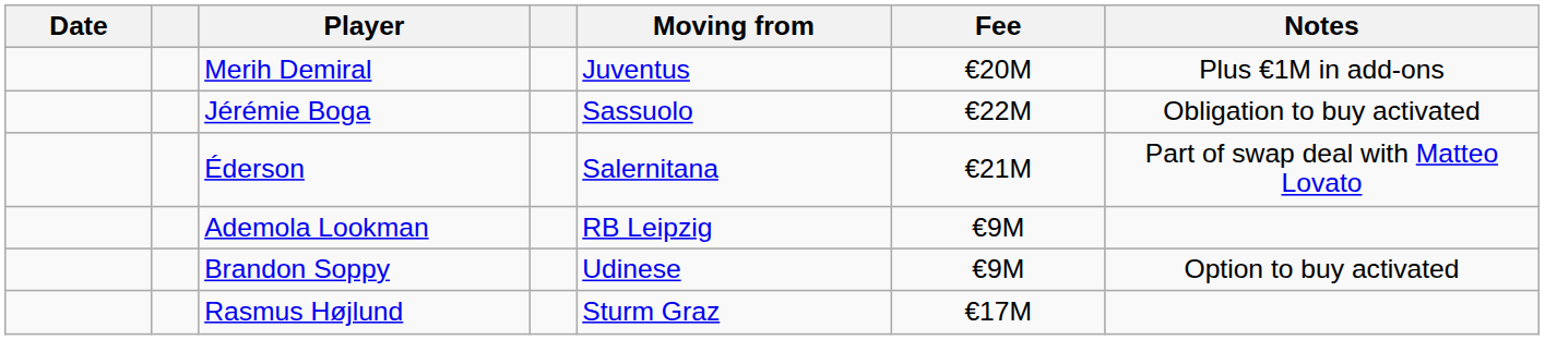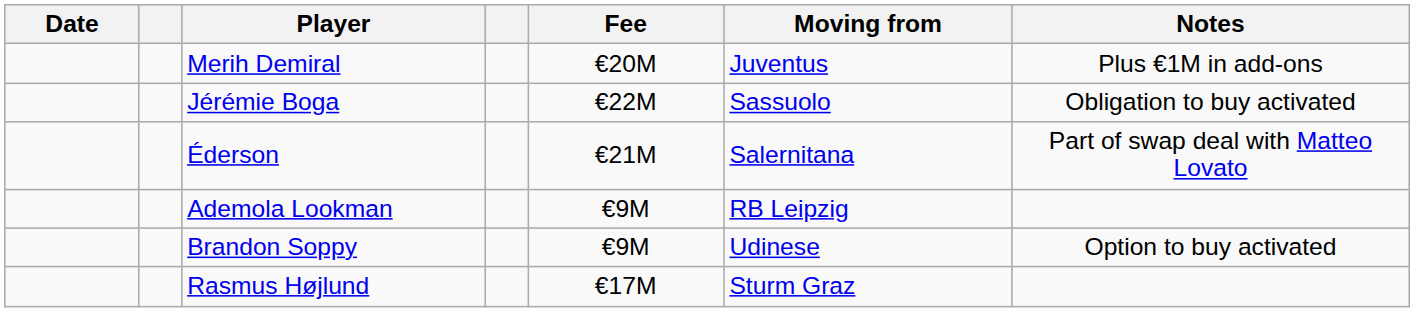 <table class="wikitable sortable">
 <tr>
 <th style="width:80px;">Date</th>
 <th style="width:20px;"></th>
 <th style="width:190px;">Player</th>
 <th style="width:20px;"></th>
+<th style="width:120px;" class="unsortable">Fee</th>
 <th style="width:180px;">Moving from</th>
-<th style="width:120px;" class="unsortable">Fee</th>
 <th style="width:250px;" class="unsortable">Notes</th>
 </tr>
 <tr>
 <td></td>
 <td align="center"></td>
 <td> <a href='#'>Merih Demiral</a></td>
 <td align="center"></td>
+<td align="center">€20M</td>
 <td> <a href='#'>Juventus</a></td>
-<td align="center">€20M</td>
 <td align="center">Plus €1M in add-ons</td>
 </tr>
 <tr>
 <td></td>
 <td align="center"></td>
 <td> <a href='#'>Jérémie Boga</a></td>
 <td align="center"></td>
+<td align="center">€22M</td>
 <td> <a href='#'>Sassuolo</a></td>
-<td align="center">€22M</td>
 <td align="center">Obligation to buy activated</td>
 </tr>
 <tr>
 <td></td>
 <td align="center"></td>
 <td> <a href='#'>Éderson</a></td>
 <td align="center"></td>
+<td align="center">€21M</td>
 <td> <a href='#'>Salernitana</a></td>
-<td align="center">€21M</td>
 <td align="center">Part of swap deal with <a href='#'>Matteo Lovato</a></td>
 </tr>
 <tr>
 <td></td>
 <td align="center"></td>
 <td> <a href='#'>Ademola Lookman</a></td>
 <td align="center"></td>
+<td align="center">€9M</td>
 <td> <a href='#'>RB Leipzig</a></td>
-<td align="center">€9M</td>
 <td align="center"></td>
 </tr>
 <tr>
 <td></td>
 <td align="center"></td>
 <td> <a href='#'>Brandon Soppy</a></td>
 <td align="center"></td>
+<td align="center">€9M</td>
 <td> <a href='#'>Udinese</a></td>
-<td align="center">€9M</td>
 <td align="center">Option to buy activated</td>
 </tr>
 <tr>
 <td></td>
 <td align="center"></td>
 <td> <a href='#'>Rasmus Højlund</a></td>
 <td align="center"></td>
+<td align="center">€17M</td>
 <td> <a href='#'>Sturm Graz</a></td>
-<td align="center">€17M</td>
 <td align="center"></td>
 </tr>
 </table>
